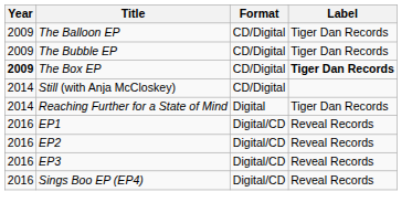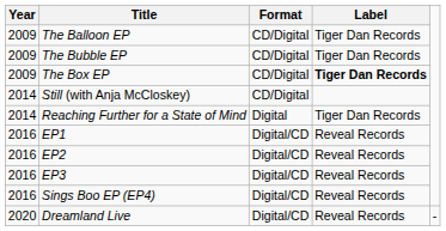 <table class="wikitable">
 <tr>
 <th>Year</th>
 <th>Title</th>
 <th>Format</th>
 <th>Label</th>
 </tr>
 <tr>
 <td>2009</td>
 <td><em>The Balloon EP</em></td>
 <td>CD/Digital</td>
 <td>Tiger Dan Records</td>
 </tr>
 <tr>
 <td>2009</td>
 <td><em>The Bubble EP</em></td>
 <td>CD/Digital</td>
 <td>Tiger Dan Records</td>
 </tr>
 <tr>
-<td><strong>2009</strong></td>
+<td>2009</td>
 <td><em>The Box EP</em></td>
 <td>CD/Digital</td>
 <td><strong>Tiger Dan Records</strong></td>
 </tr>
 <tr>
 <td>2014</td>
 <td><em>Still</em> (with Anja McCloskey)</td>
 <td>CD/Digital</td>
 <td></td>
 </tr>
 <tr>
 <td>2014</td>
 <td><em>Reaching Further for a State of Mind </em></td>
 <td>Digital</td>
 <td>Tiger Dan Records</td>
 </tr>
 <tr>
 <td>2016</td>
 <td><em>EP1 </em></td>
 <td>Digital/CD</td>
 <td>Reveal Records</td>
 </tr>
 <tr>
 <td>2016</td>
 <td><em>EP2</em></td>
 <td>Digital/CD</td>
 <td>Reveal Records</td>
 </tr>
 <tr>
 <td>2016</td>
 <td><em>EP3</em></td>
 <td>Digital/CD</td>
 <td>Reveal Records</td>
 </tr>
 <tr>
 <td>2016</td>
 <td><em>Sings Boo EP (EP4)</em></td>
 <td>Digital/CD</td>
 <td>Reveal Records</td>
 </tr>
+<tr>
+<td>2020</td>
+<td><em>Dreamland Live</em></td>
+<td>Digital/CD</td>
+<td>Reveal Records</td>
+<td>-</td>
+</tr>
 </table>
